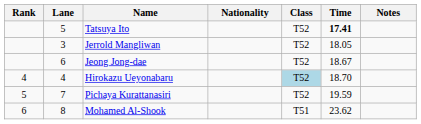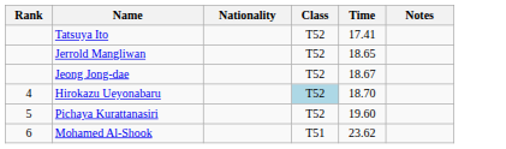 <table class="wikitable sortable" style="font-size:90%; text-align:center">
 <tr>
 <th width="50">Rank</th>
-<th width="50">Lane</th>
 <th width="175">Name</th>
 <th width="100">Nationality</th>
 <th width="50">Class</th>
 <th width="50">Time</th>
 <th width="75">Notes</th>
 </tr>
 <tr>
 <td></td>
-<td>5</td>
 <td align="left"><a href='#'>Tatsuya Ito</a></td>
 <td align="left"></td>
 <td>T52</td>
-<td><strong>17.41</strong></td>
+<td>17.41</td>
 <td></td>
 </tr>
 <tr>
 <td></td>
-<td>3</td>
 <td align="left"><a href='#'>Jerrold Mangliwan</a></td>
 <td align="left"></td>
 <td>T52</td>
-<td>18.05</td>
+<td>18.65</td>
 <td></td>
 </tr>
 <tr>
 <td></td>
-<td>6</td>
 <td align="left"><a href='#'>Jeong Jong-dae</a></td>
 <td align="left"></td>
 <td>T52</td>
 <td>18.67</td>
 <td></td>
 </tr>
 <tr>
-<td>4</td>
 <td>4</td>
 <td align="left"><a href='#'>Hirokazu Ueyonabaru</a></td>
 <td align="left"></td>
 <td style="background: lightblue;">T52</td>
 <td>18.70</td>
 <td></td>
 </tr>
 <tr>
 <td>5</td>
-<td>7</td>
 <td align="left"><a href='#'>Pichaya Kurattanasiri</a></td>
 <td align="left"></td>
 <td>T52</td>
-<td>19.59</td>
+<td>19.60</td>
 <td></td>
 </tr>
 <tr>
 <td>6</td>
-<td>8</td>
 <td align="left"><a href='#'>Mohamed Al-Shook</a></td>
 <td align="left"></td>
 <td>T51</td>
 <td>23.62</td>
 <td></td>
 </tr>
 </table>
